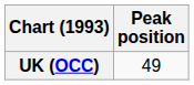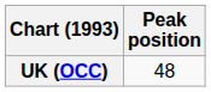 <table class="wikitable plainrowheaders" style="text-align:center">
 <tr>
 <th>Chart (1993)</th>
 <th>Peak<br>position</th>
 </tr>
 <tr>
 <th scope="row">UK (<a href='#'>OCC</a>)</th>
-<td style="text-align:center;">49</td>
+<td style="text-align:center;">48</td>
 </tr>
 </table>
